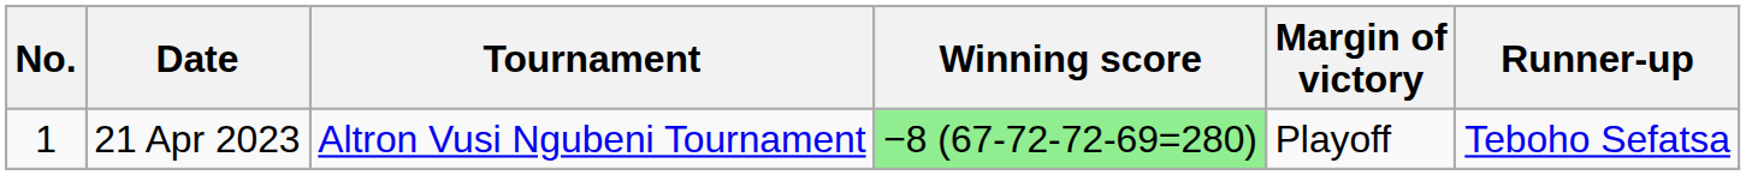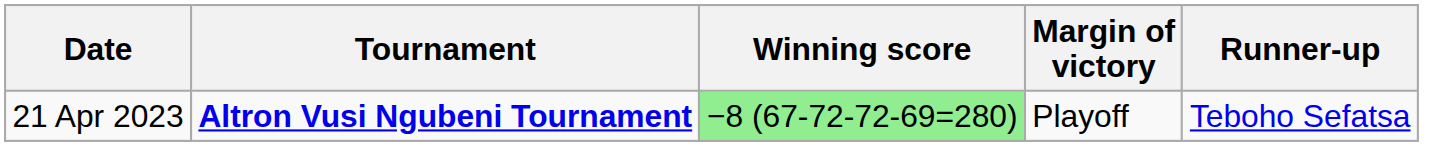 <table class="wikitable" style="font-size:95%;">
 <tr>
-<th>No.</th>
 <th>Date</th>
 <th>Tournament</th>
 <th>Winning score</th>
 <th>Margin of<br>victory</th>
 <th>Runner-up</th>
 </tr>
 <tr>
-<td align=center>1</td>
 <td align=right>21 Apr 2023</td>
-<td><a href='#'>Altron Vusi Ngubeni Tournament</a></td>
+<td><strong><a href='#'>Altron Vusi Ngubeni Tournament</a></strong></td>
 <td style="background: lightgreen;">−8 (67-72-72-69=280)</td>
 <td>Playoff</td>
 <td> <a href='#'>Teboho Sefatsa</a></td>
 </tr>
 </table>
